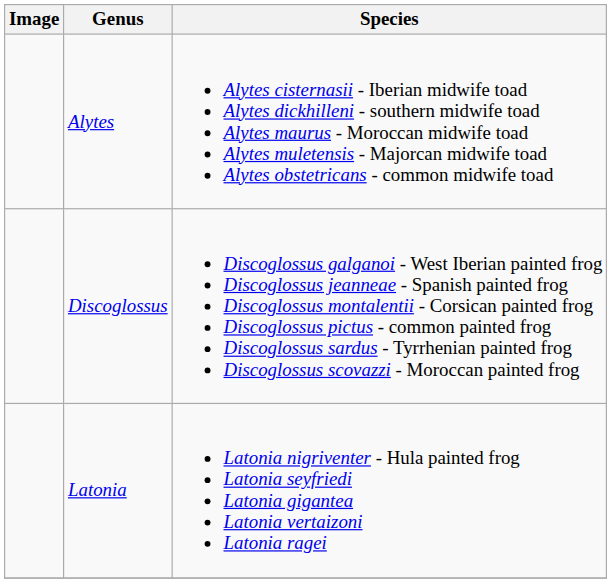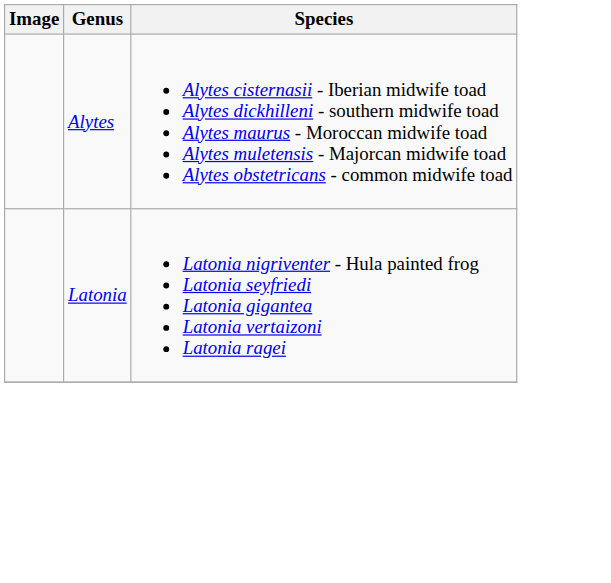 <table class="wikitable sortable">
 <tr>
 <th>Image</th>
 <th>Genus</th>
 <th>Species</th>
 </tr>
 <tr>
 <td></td>
 <td><em><a href='#'>Alytes</a></em> </td>
 <td><br><ul><li><em><a href='#'>Alytes cisternasii</a></em> - Iberian midwife toad</li><li><em><a href='#'>Alytes dickhilleni</a></em> - southern midwife toad</li><li><em><a href='#'>Alytes maurus</a></em> - Moroccan midwife toad</li><li><em><a href='#'>Alytes muletensis</a></em> - Majorcan midwife toad</li><li><em><a href='#'>Alytes obstetricans</a></em> - common midwife toad</li></ul></td>
 </tr>
 <tr>
 <td></td>
-<td><em><a href='#'>Discoglossus</a></em> </td>
-<td><br><ul><li><em><a href='#'>Discoglossus galganoi</a></em> - West Iberian painted frog</li><li><em><a href='#'>Discoglossus jeanneae</a></em> - Spanish painted frog</li><li><em><a href='#'>Discoglossus montalentii</a></em> - Corsican painted frog</li><li><em><a href='#'>Discoglossus pictus</a></em> - common painted frog</li><li><em><a href='#'>Discoglossus sardus</a></em> - Tyrrhenian painted frog</li><li><em><a href='#'>Discoglossus scovazzi</a></em> - Moroccan painted frog</li></ul></td>
-</tr>
-<tr>
-<td></td>
 <td><em><a href='#'>Latonia</a></em>  </td>
 <td><br><ul><li><em><a href='#'>Latonia nigriventer</a></em> - Hula painted frog</li><li><em><a href='#'>Latonia seyfriedi</a></em></li><li><em><a href='#'>Latonia gigantea</a></em></li><li><em><a href='#'>Latonia vertaizoni</a></em></li><li><em><a href='#'>Latonia ragei</a></em></li></ul></td>
 </tr>
 <tr>
 </tr>
 </table>
